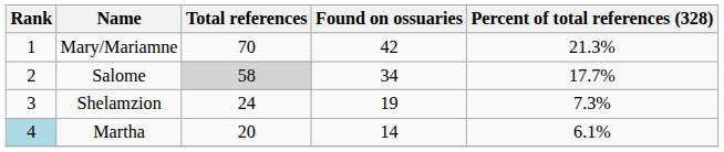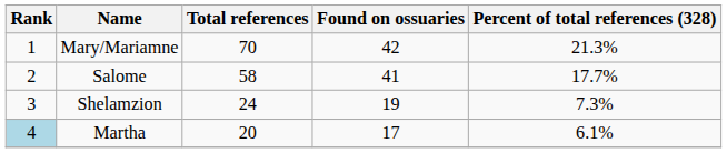 <table class="wikitable" style="text-align: center;margin: 1em auto;" align="center">
 <tr>
 <th>Rank</th>
 <th>Name</th>
 <th>Total references</th>
 <th>Found on ossuaries</th>
 <th>Percent of total references (328)</th>
 </tr>
 <tr>
 <td>1</td>
 <td>Mary/Mariamne</td>
 <td>70</td>
 <td>42</td>
 <td>21.3%</td>
 </tr>
 <tr>
 <td>2</td>
 <td>Salome</td>
-<td style="background: lightgrey;">58</td>
-<td>34</td>
+<td>58</td>
+<td>41</td>
 <td>17.7%</td>
 </tr>
 <tr>
 <td>3</td>
 <td>Shelamzion</td>
 <td>24</td>
 <td>19</td>
 <td>7.3%</td>
 </tr>
 <tr>
 <td style="background: lightblue;">4</td>
 <td>Martha</td>
 <td>20</td>
-<td>14</td>
+<td>17</td>
 <td>6.1%</td>
 </tr>
 <tr>
 </tr>
 </table>
